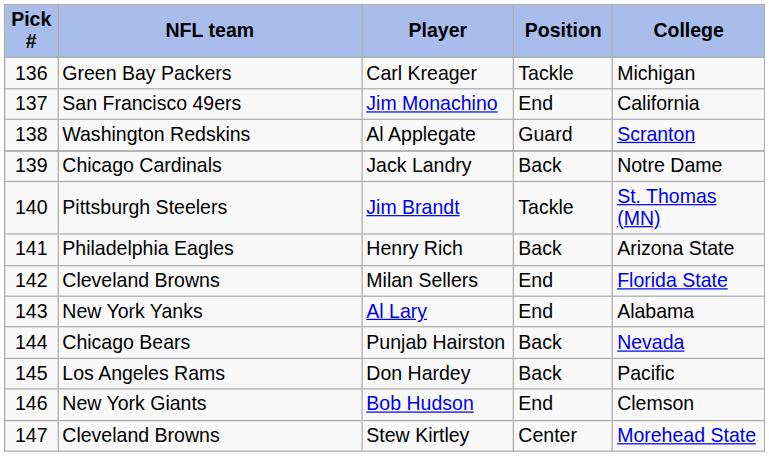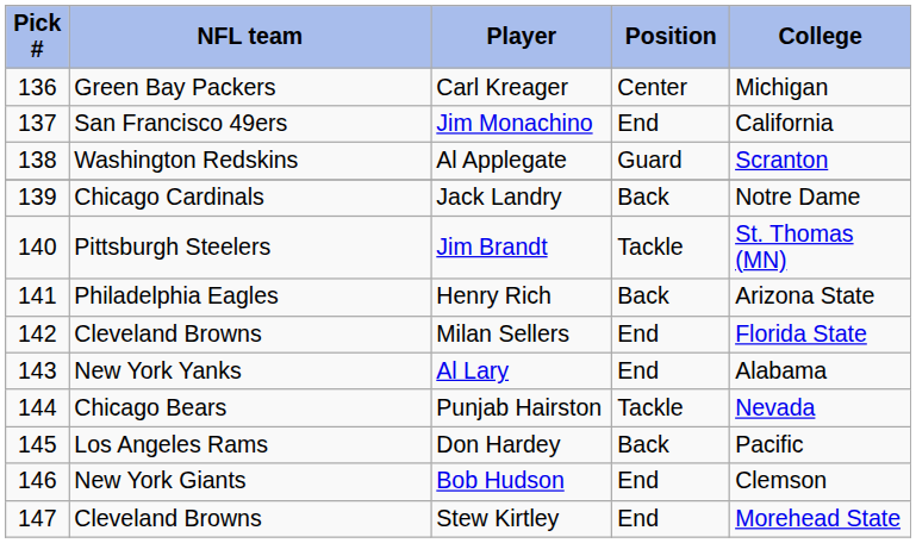 <table class="wikitable sortable sortable" style="width: 100%">
 <tr>
 <th style="background:#A8BDEC;" width=7%>Pick #</th>
 <th width=40% style="background:#A8BDEC;">NFL team</th>
 <th width=20% style="background:#A8BDEC;">Player</th>
 <th width=13% style="background:#A8BDEC;">Position</th>
 <th style="background:#A8BDEC;">College</th>
 </tr>
 <tr>
 <td align=center>136</td>
 <td>Green Bay Packers</td>
 <td>Carl Kreager</td>
-<td>Tackle</td>
+<td>Center</td>
 <td>Michigan</td>
 </tr>
 <tr>
 <td align=center>137</td>
 <td>San Francisco 49ers</td>
 <td><a href='#'>Jim Monachino</a></td>
 <td>End</td>
 <td>California</td>
 </tr>
 <tr>
 <td align=center>138</td>
 <td>Washington Redskins</td>
 <td>Al Applegate</td>
 <td>Guard</td>
 <td><a href='#'>Scranton</a></td>
 </tr>
 <tr>
 </tr>
 <tr>
 <td align=center>139</td>
 <td>Chicago Cardinals</td>
 <td>Jack Landry</td>
 <td>Back</td>
 <td>Notre Dame</td>
 </tr>
 <tr>
 <td align=center>140</td>
 <td>Pittsburgh Steelers</td>
 <td><a href='#'>Jim Brandt</a></td>
 <td>Tackle</td>
 <td><a href='#'>St. Thomas (MN)</a></td>
 </tr>
 <tr>
 <td align=center>141</td>
 <td>Philadelphia Eagles</td>
 <td>Henry Rich</td>
 <td>Back</td>
 <td>Arizona State</td>
 </tr>
 <tr>
 <td align=center>142</td>
 <td>Cleveland Browns</td>
 <td>Milan Sellers</td>
 <td>End</td>
 <td><a href='#'>Florida State</a></td>
 </tr>
 <tr>
 <td align=center>143</td>
 <td>New York Yanks</td>
 <td><a href='#'>Al Lary</a></td>
 <td>End</td>
 <td>Alabama</td>
 </tr>
 <tr>
 <td align=center>144</td>
 <td>Chicago Bears</td>
 <td>Punjab Hairston</td>
-<td>Back</td>
+<td>Tackle</td>
 <td><a href='#'>Nevada</a></td>
 </tr>
 <tr>
 <td align=center>145</td>
 <td>Los Angeles Rams</td>
 <td>Don Hardey</td>
 <td>Back</td>
 <td>Pacific</td>
 </tr>
 <tr>
 <td align=center>146</td>
 <td>New York Giants</td>
 <td><a href='#'>Bob Hudson</a></td>
 <td>End</td>
 <td>Clemson</td>
 </tr>
 <tr>
 <td align=center>147</td>
 <td>Cleveland Browns</td>
 <td>Stew Kirtley</td>
-<td>Center</td>
+<td>End</td>
 <td><a href='#'>Morehead State</a></td>
 </tr>
 </table>
